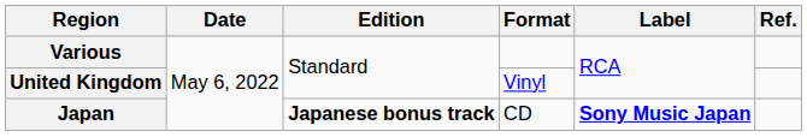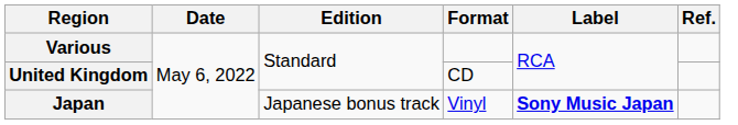 <table class="wikitable plainrowheaders">
 <tr>
 <th scope="col">Region</th>
 <th scope="col">Date</th>
 <th scope="col">Edition</th>
 <th scope="col">Format</th>
 <th scope="col">Label</th>
 <th scope="col">Ref.</th>
 </tr>
 <tr>
 <th scope="row">Various</th>
 <td rowspan="3">May 6, 2022</td>
 <td rowspan="2">Standard</td>
 <td></td>
 <td rowspan="2"><a href='#'>RCA</a></td>
 <td style="text-align:center;"></td>
 </tr>
 <tr>
 <th scope="row">United Kingdom</th>
-<td><a href='#'>Vinyl</a></td>
+<td>CD</td>
 <td style="text-align:center;"></td>
 </tr>
 <tr>
 <th scope="row">Japan</th>
-<td><strong>Japanese bonus track</strong></td>
-<td>CD</td>
+<td>Japanese bonus track</td>
+<td><a href='#'>Vinyl</a></td>
 <td><strong><a href='#'>Sony Music Japan</a></strong></td>
 <td style="text-align:center;"></td>
 </tr>
 </table>
